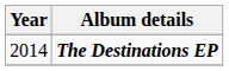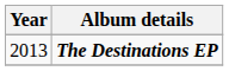 <table class="wikitable">
 <tr>
 <th colspan=1>Year</th>
 <th colspan=1>Album details</th>
 </tr>
 <tr style=font-size:smaller;>
 </tr>
 <tr>
-<td>2014</td>
+<td>2013</td>
 <td><strong><em>The Destinations EP</em></strong></td>
 </tr>
 <tr>
 </tr>
 </table>
